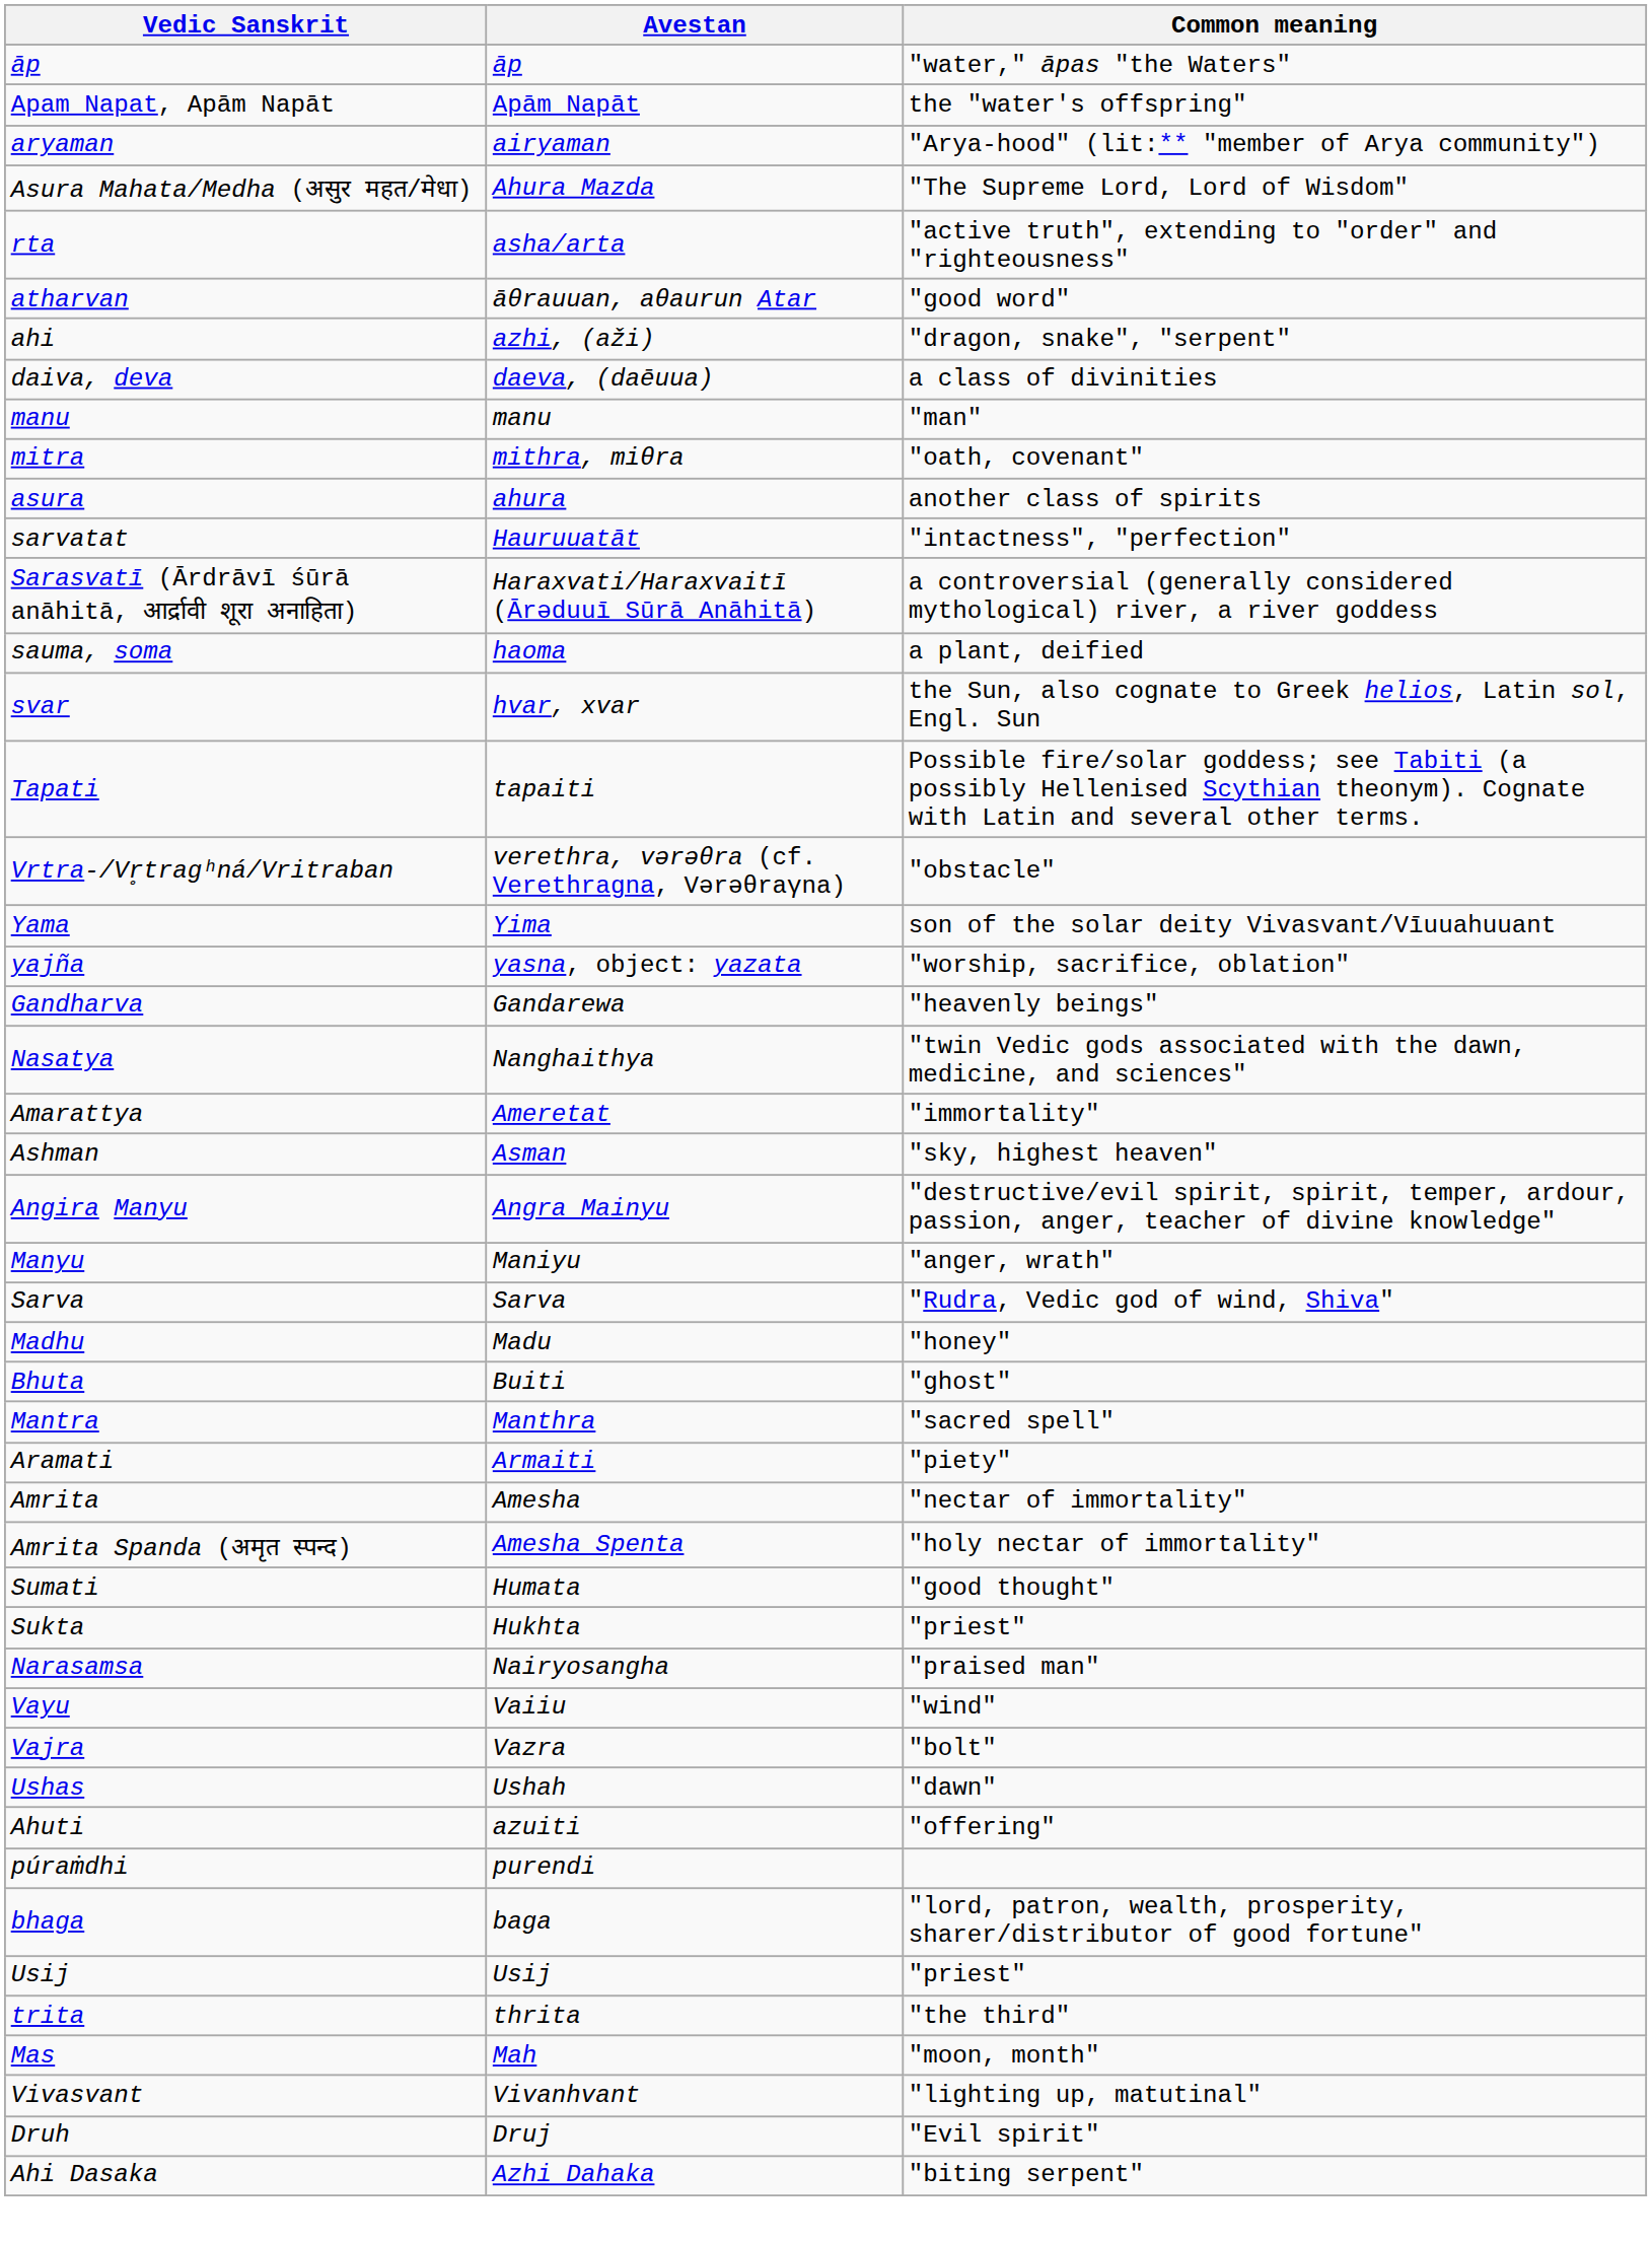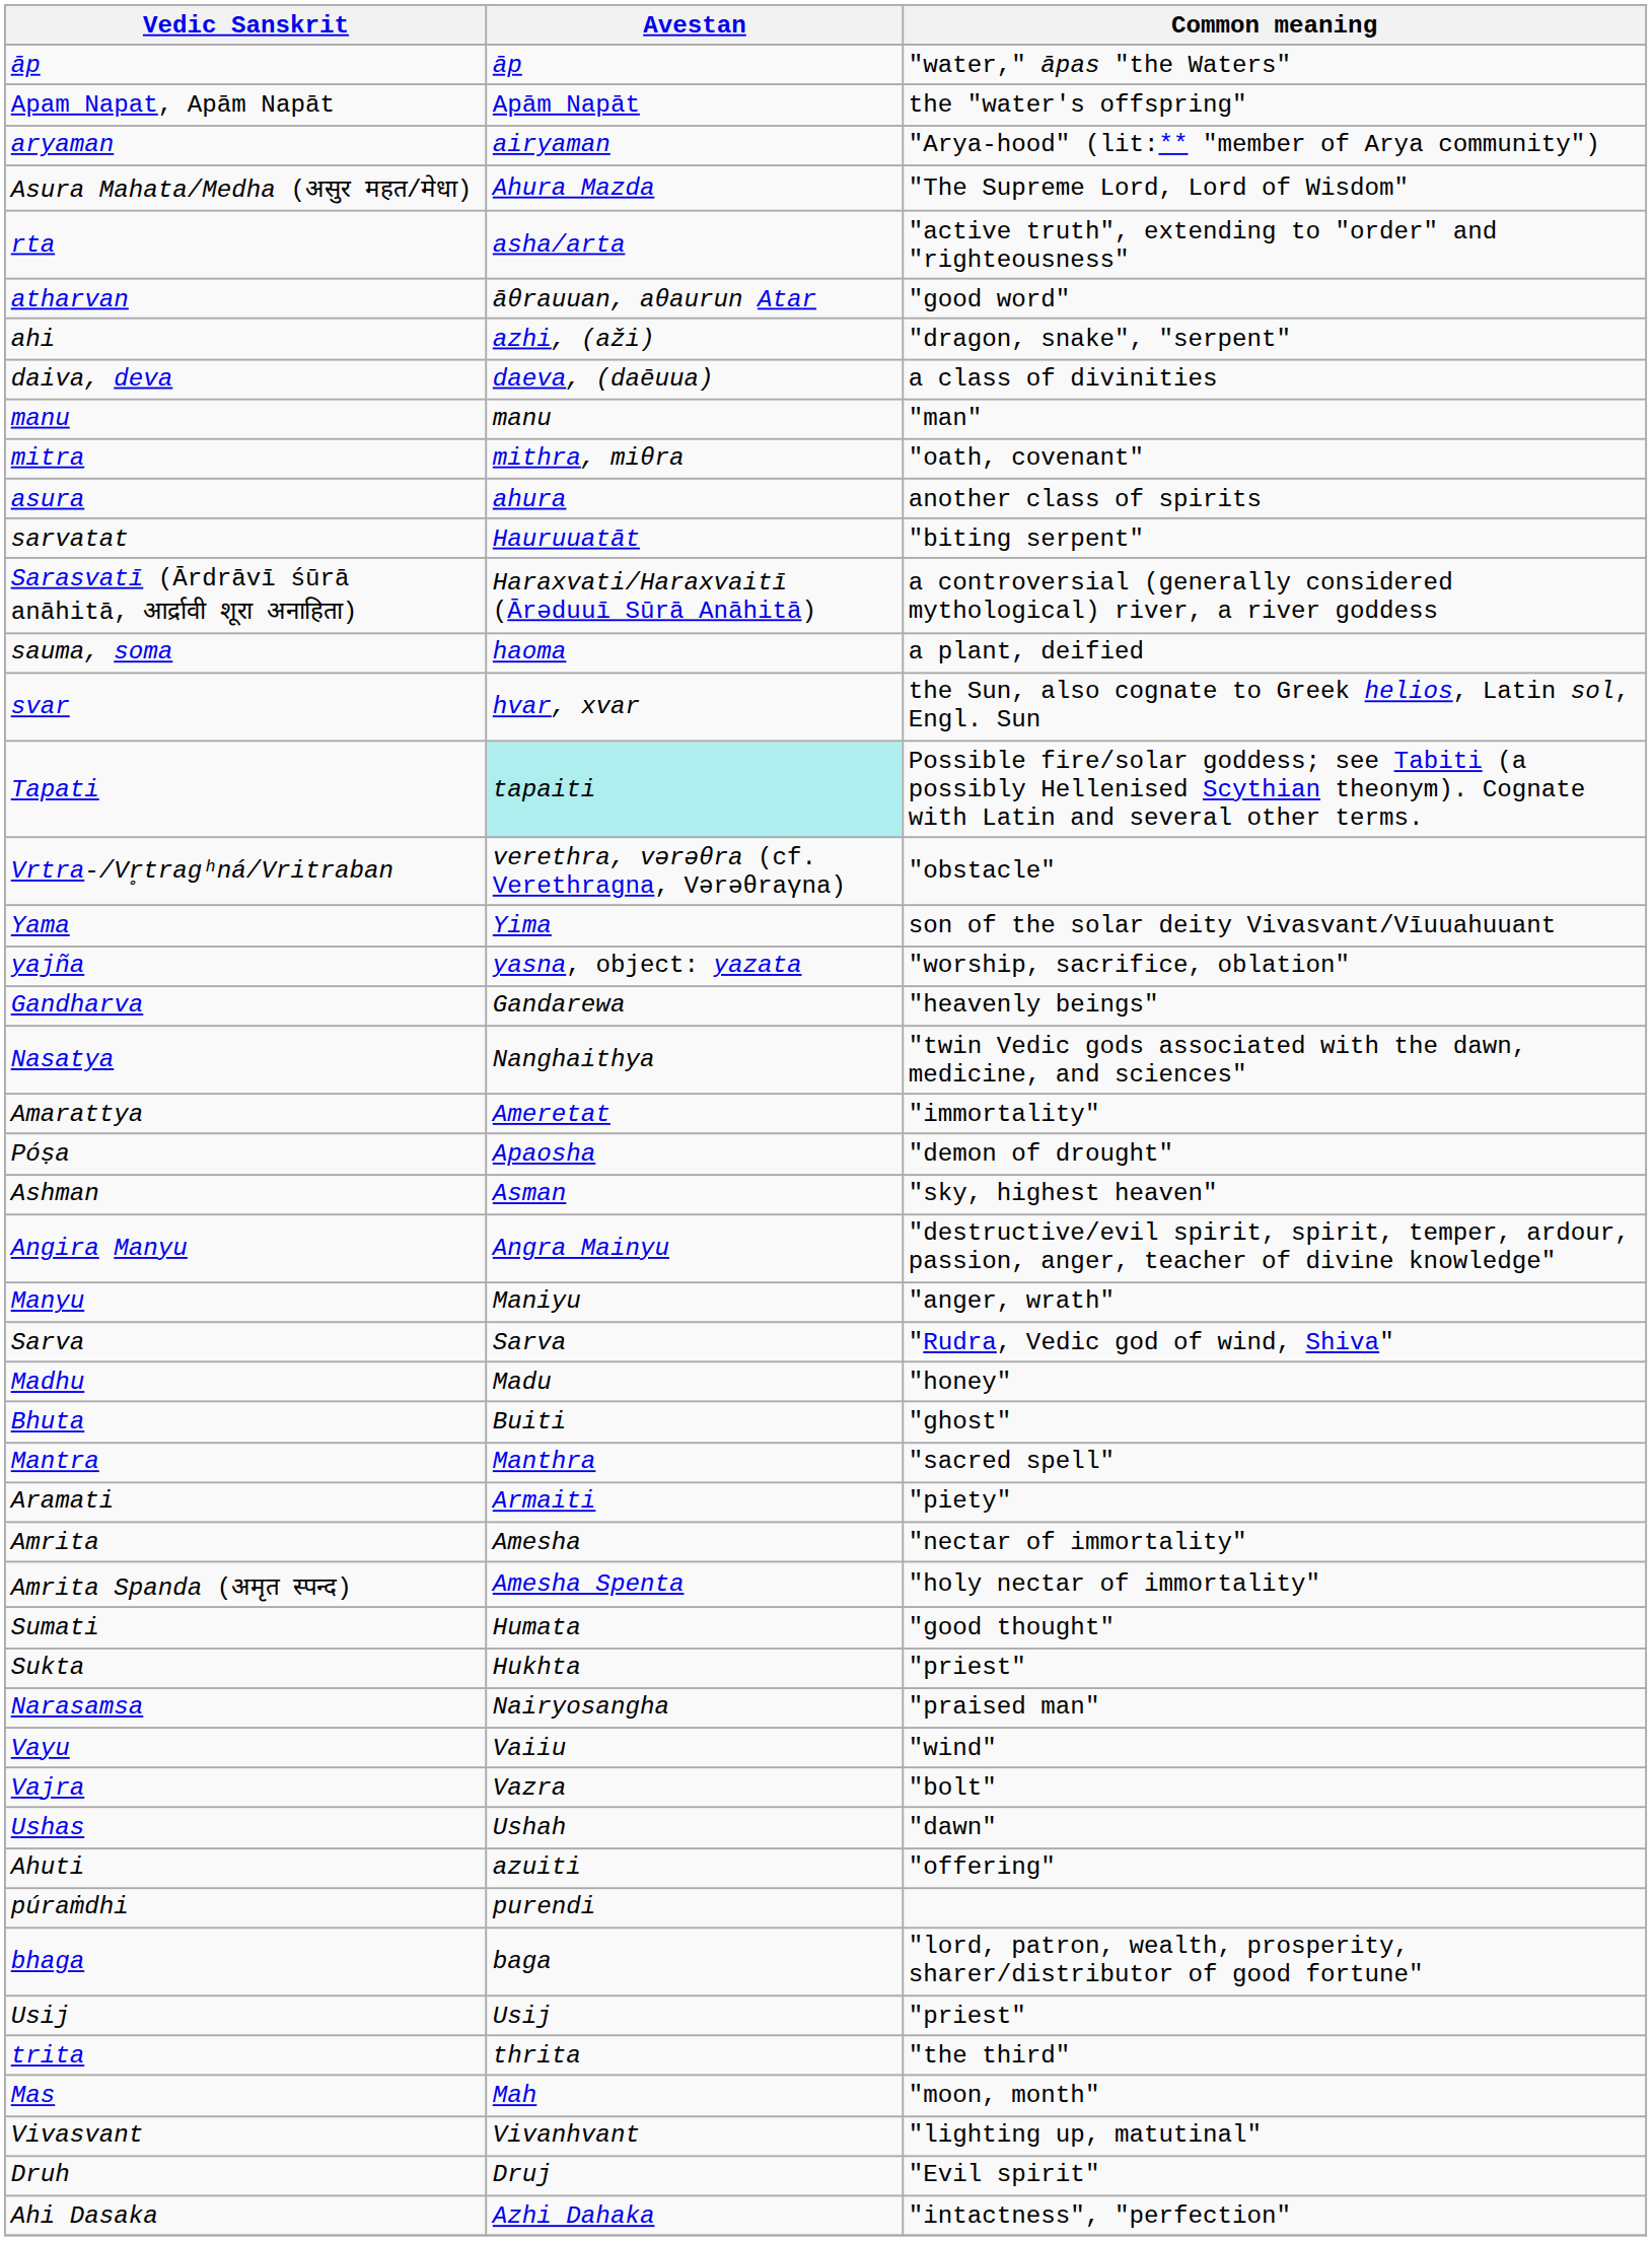 <table class="wikitable collapsible sortable">
 <tr>
 <th><a href='#'>Vedic Sanskrit</a></th>
 <th><a href='#'>Avestan</a></th>
 <th>Common meaning</th>
 </tr>
 <tr>
 <td><em><a href='#'>āp</a></em></td>
 <td><em><a href='#'>āp</a></em></td>
 <td>"water," <em>āpas</em> "the Waters"</td>
 </tr>
 <tr>
 <td><a href='#'>Apam Napat</a>, Apām Napāt</td>
 <td><a href='#'>Apām Napāt</a></td>
 <td>the "water's offspring"</td>
 </tr>
 <tr>
 <td><em><a href='#'>aryaman</a></em></td>
 <td><em><a href='#'>airyaman</a></em></td>
 <td>"Arya-hood" (lit:<a href='#'>**</a> "member of Arya community")</td>
 </tr>
 <tr>
 <td><em>Asura Mahata/Medha</em> (असुर महत/मेधा)</td>
 <td><em><a href='#'>Ahura Mazda</a></em></td>
 <td>"The Supreme Lord, Lord of Wisdom"</td>
 </tr>
 <tr>
 <td><em><a href='#'>rta</a></em></td>
 <td><em><a href='#'>asha/arta</a></em></td>
 <td>"active truth", extending to "order" and "righteousness"</td>
 </tr>
 <tr>
 <td><em><a href='#'>atharvan</a></em></td>
 <td><em>āθrauuan, aθaurun</em> <em><a href='#'>Atar</a></em></td>
 <td>"good word"</td>
 </tr>
 <tr>
 <td><em>ahi</em></td>
 <td><em><a href='#'>azhi</a>, (aži)</em></td>
 <td>"dragon, snake", "serpent"</td>
 </tr>
 <tr>
 <td><em>daiva, <a href='#'>deva</a></em></td>
 <td><em><a href='#'>daeva</a>, (daēuua)</em></td>
 <td>a class of divinities</td>
 </tr>
 <tr>
 <td><em><a href='#'>manu</a></em></td>
 <td><em>manu</em></td>
 <td>"man"</td>
 </tr>
 <tr>
 <td><em><a href='#'>mitra</a></em></td>
 <td><em><a href='#'>mithra</a>, miθra</em></td>
 <td>"oath, covenant"</td>
 </tr>
 <tr>
 <td><em><a href='#'>asura</a></em></td>
 <td><em><a href='#'>ahura</a></em></td>
 <td>another class of spirits</td>
 </tr>
 <tr>
 <td><em>sarvatat</em></td>
 <td><em><a href='#'>Hauruuatāt</a></em></td>
-<td>"intactness", "perfection"</td>
+<td>"biting serpent"</td>
 </tr>
 <tr>
 <td><em><a href='#'>Sarasvatī</a></em> (Ārdrāvī śūrā anāhitā, आर्द्रावी शूरा अनाहिता)</td>
 <td><em>Haraxvati/Haraxvaitī</em> (<a href='#'>Ārəduuī Sūrā Anāhitā</a>)</td>
 <td>a controversial (generally considered mythological) river, a river goddess</td>
 </tr>
 <tr>
 <td><em>sauma, <a href='#'>soma</a></em></td>
 <td><em><a href='#'>haoma</a></em></td>
 <td>a plant, deified</td>
 </tr>
 <tr>
 <td><em><a href='#'>svar</a></em></td>
 <td><em><a href='#'>hvar</a>, xvar</em></td>
 <td>the Sun, also cognate to Greek <em><a href='#'>helios</a></em>, Latin <em>sol</em>, Engl. Sun</td>
 </tr>
 <tr>
 <td><em><a href='#'>Tapati</a></em></td>
-<td><em>tapaiti</em></td>
+<td style="background: paleturquoise;"><em>tapaiti</em></td>
 <td>Possible fire/solar goddess; see <a href='#'>Tabiti</a> (a possibly Hellenised <a href='#'>Scythian</a> theonym). Cognate with Latin  and several other terms.</td>
 </tr>
 <tr>
 <td><em><a href='#'>Vrtra</a>-/Vr̥tragʰná/Vritraban</em></td>
 <td><em>verethra, vərəθra</em> (cf. <a href='#'>Verethragna</a>, Vərəθraγna)</td>
 <td>"obstacle"</td>
 </tr>
 <tr>
 <td><em><a href='#'>Yama</a></em></td>
 <td><em><a href='#'>Yima</a></em></td>
 <td>son of the solar deity Vivasvant/Vīuuahuuant</td>
 </tr>
 <tr>
 <td><em><a href='#'>yajña</a></em></td>
 <td><em><a href='#'>yasna</a></em>, object: <em><a href='#'>yazata</a></em></td>
 <td>"worship, sacrifice, oblation"</td>
 </tr>
 <tr>
 <td><em><a href='#'>Gandharva</a></em></td>
 <td><em>Gandarewa</em></td>
 <td>"heavenly beings"</td>
 </tr>
 <tr>
 <td><em><a href='#'>Nasatya</a></em></td>
 <td><em>Nanghaithya</em></td>
 <td>"twin Vedic gods associated with the dawn, medicine, and sciences"</td>
 </tr>
 <tr>
 <td><em>Amarattya</em></td>
 <td><em><a href='#'>Ameretat</a></em></td>
 <td>"immortality"</td>
+</tr>
+<tr>
+<td><em>Póṣa</em></td>
+<td><em><a href='#'>Apaosha</a></em></td>
+<td>"demon of drought"</td>
 </tr>
 <tr>
 <td><em>Ashman</em></td>
 <td><em><a href='#'>Asman</a></em></td>
 <td>"sky, highest heaven"</td>
 </tr>
 <tr>
 <td><em><a href='#'>Angira</a></em> <em><a href='#'>Manyu</a></em></td>
 <td><em><a href='#'>Angra Mainyu</a></em></td>
 <td>"destructive/evil spirit, spirit, temper, ardour, passion, anger, teacher of divine knowledge"</td>
 </tr>
 <tr>
 <td><em><a href='#'>Manyu</a></em></td>
 <td><em>Maniyu</em></td>
 <td>"anger, wrath"</td>
 </tr>
 <tr>
 <td><em>Sarva</em></td>
 <td><em>Sarva</em></td>
 <td>"<a href='#'>Rudra</a>, Vedic god of wind, <a href='#'>Shiva</a>"</td>
 </tr>
 <tr>
 <td><em><a href='#'>Madhu</a></em></td>
 <td><em>Madu</em></td>
 <td>"honey"</td>
 </tr>
 <tr>
 <td><em><a href='#'>Bhuta</a></em></td>
 <td><em>Buiti</em></td>
 <td>"ghost"</td>
 </tr>
 <tr>
 <td><em><a href='#'>Mantra</a></em></td>
 <td><em><a href='#'>Manthra</a></em></td>
 <td>"sacred spell"</td>
 </tr>
 <tr>
 <td><em>Aramati</em></td>
 <td><em><a href='#'>Armaiti</a></em></td>
 <td>"piety"</td>
 </tr>
 <tr>
 <td><em>Amrita</em></td>
 <td><em>Amesha</em></td>
 <td>"nectar of immortality"</td>
 </tr>
 <tr>
 <td><em>Amrita Spanda</em> (अमृत स्पन्द)</td>
 <td><em><a href='#'>Amesha Spenta</a></em></td>
 <td>"holy nectar of immortality"</td>
 </tr>
 <tr>
 <td><em>Sumati</em></td>
 <td><em>Humata</em></td>
 <td>"good thought"</td>
 </tr>
 <tr>
 <td><em>Sukta</em></td>
 <td><em>Hukhta</em></td>
 <td>"priest" </td>
 </tr>
 <tr>
 <td><em><a href='#'>Narasamsa</a></em></td>
 <td><em>Nairyosangha</em></td>
 <td>"praised man"</td>
 </tr>
 <tr>
 <td><em><a href='#'>Vayu</a></em></td>
 <td><em>Vaiiu</em></td>
 <td>"wind"</td>
 </tr>
 <tr>
 <td><em><a href='#'>Vajra</a></em></td>
 <td><em>Vazra</em></td>
 <td>"bolt"</td>
 </tr>
 <tr>
 <td><em><a href='#'>Ushas</a></em></td>
 <td><em>Ushah</em></td>
 <td>"dawn"</td>
 </tr>
 <tr>
 <td><em>Ahuti</em></td>
 <td><em>azuiti</em></td>
 <td>"offering"</td>
 </tr>
 <tr>
 <td><em>púraṁdhi</em></td>
 <td><em>purendi</em></td>
 <td></td>
 </tr>
 <tr>
 <td><em><a href='#'>bhaga</a></em></td>
 <td><em>baga</em></td>
 <td>"lord, patron, wealth, prosperity, sharer/distributor of good fortune"</td>
 </tr>
 <tr>
 <td><em>Usij</em></td>
 <td><em>Usij</em></td>
 <td>"priest"</td>
 </tr>
 <tr>
 <td><em><a href='#'>trita</a></em></td>
 <td><em>thrita</em></td>
 <td>"the third"</td>
 </tr>
 <tr>
 <td><em><a href='#'>Mas</a></em></td>
 <td><em><a href='#'>Mah</a></em></td>
 <td>"moon, month"</td>
 </tr>
 <tr>
 <td><em>Vivasvant</em></td>
 <td><em>Vivanhvant</em></td>
 <td>"lighting up, matutinal"</td>
 </tr>
 <tr>
 <td><em>Druh</em></td>
 <td><em>Druj</em></td>
 <td>"Evil spirit"</td>
 </tr>
 <tr>
 <td><em>Ahi Dasaka</em></td>
 <td><em><a href='#'>Azhi Dahaka</a></em></td>
-<td>"biting serpent"</td>
+<td>"intactness", "perfection"</td>
 </tr>
 <tr>
 </tr>
 </table>
